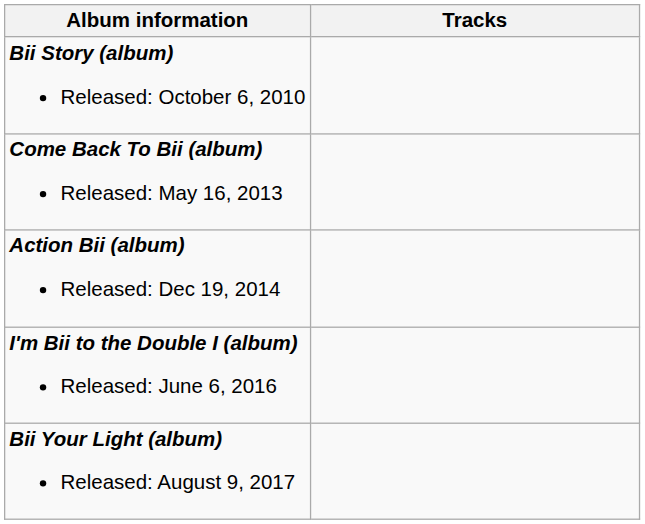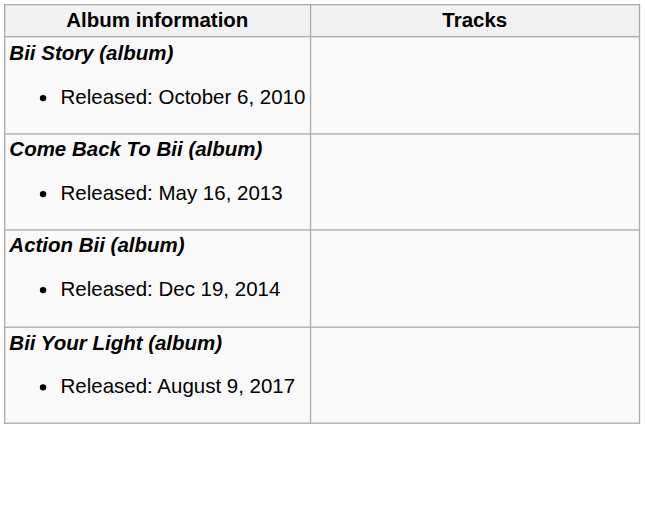 <table class="wikitable">
 <tr>
 <th align="left">Album information</th>
 <th align="left" width="250px">Tracks</th>
 </tr>
 <tr>
 <td align="left"><strong><em>Bii Story (album)</em></strong><br><ul><li>Released: October 6, 2010</li></ul></td>
 <td style="font-size: 85%;"></td>
 </tr>
 <tr>
 <td align="left"><strong><em>Come Back To Bii (album)</em></strong><br><ul><li>Released: May 16, 2013</li></ul></td>
 <td style="font-size: 85%;"></td>
 </tr>
 <tr>
 <td align="left"><strong><em>Action Bii (album)</em></strong><br><ul><li>Released: Dec 19, 2014</li></ul></td>
 <td style="font-size: 85%;"></td>
 </tr>
 <tr>
-<td align="left"><strong><em>I'm Bii to the Double I (album)</em></strong><br><ul><li>Released: June 6, 2016</li></ul></td>
-<td style="font-size: 85%;"></td>
-</tr>
-<tr>
 <td align="left"><strong><em>Bii Your Light (album)</em></strong><br><ul><li>Released: August 9, 2017</li></ul></td>
 <td style="font-size: 85%;"></td>
 </tr>
 </table>
